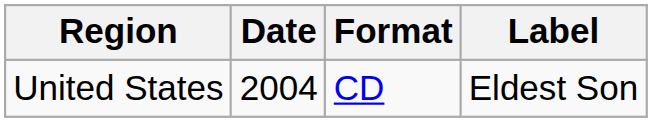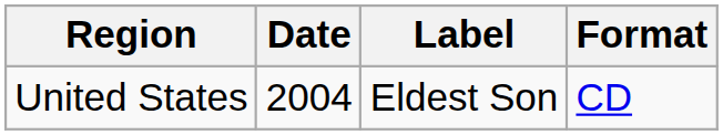 <table class="wikitable">
 <tr>
 <th>Region</th>
 <th>Date</th>
+<th>Label</th>
 <th>Format</th>
-<th>Label</th>
 </tr>
 <tr>
 <td>United States</td>
 <td>2004</td>
+<td>Eldest Son</td>
 <td><a href='#'>CD</a></td>
-<td>Eldest Son</td>
 </tr>
 </table>
